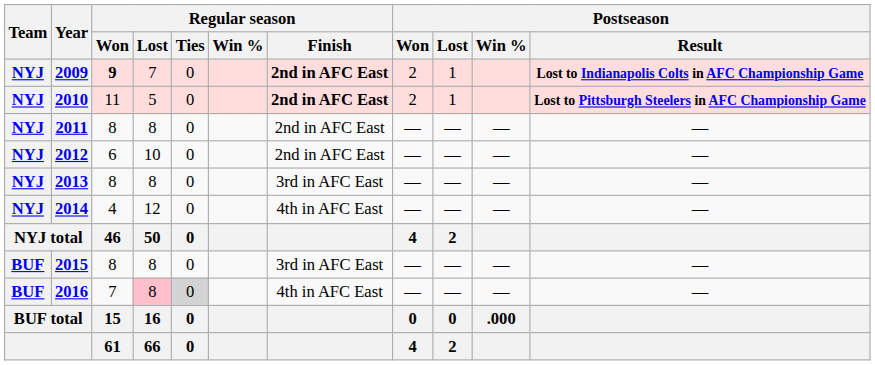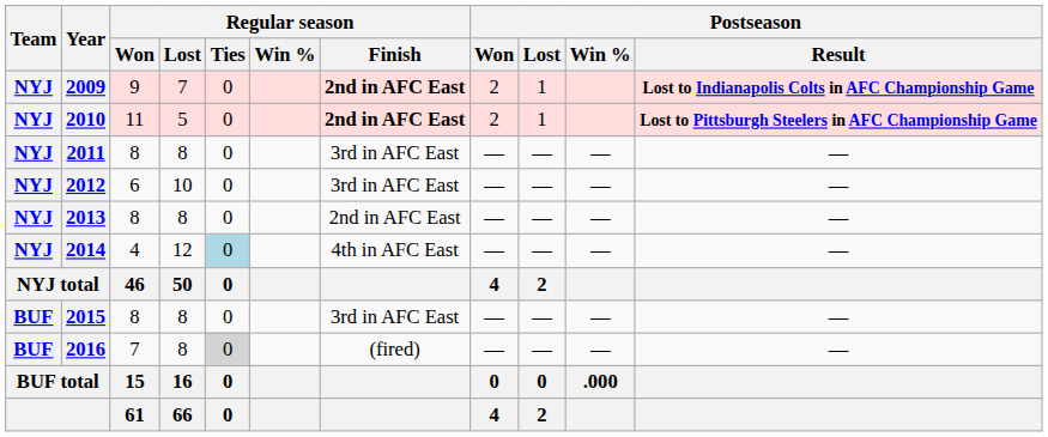 <table class="wikitable" style="font-size: 95%; text-align:center;">
 <tr>
 <th rowspan="2">Team</th>
 <th rowspan="2">Year</th>
 <th colspan="5">Regular season</th>
 <th colspan="4">Postseason</th>
 </tr>
 <tr>
 <th>Won</th>
 <th>Lost</th>
 <th>Ties</th>
 <th>Win %</th>
 <th>Finish</th>
 <th>Won</th>
 <th>Lost</th>
 <th>Win %</th>
 <th>Result</th>
 </tr>
 <tr style="background:#fdd;">
 <th><a href='#'>NYJ</a></th>
 <th><a href='#'>2009</a></th>
-<td><strong>9</strong></td>
+<td>9</td>
 <td>7</td>
 <td>0</td>
 <td></td>
 <td><strong>2nd in AFC East</strong></td>
 <td>2</td>
 <td>1</td>
 <td></td>
 <td><small><strong>Lost to <a href='#'>Indianapolis Colts</a> in <a href='#'>AFC Championship Game</a></strong></small></td>
 </tr>
 <tr style="background:#fdd;">
 <th><a href='#'>NYJ</a></th>
 <th><a href='#'>2010</a></th>
 <td>11</td>
 <td>5</td>
 <td>0</td>
 <td></td>
 <td><strong>2nd in AFC East</strong></td>
 <td>2</td>
 <td>1</td>
 <td></td>
 <td><small><strong>Lost to <a href='#'>Pittsburgh Steelers</a> in <a href='#'>AFC Championship Game</a></strong></small></td>
 </tr>
 <tr>
 <th><a href='#'>NYJ</a></th>
 <th><a href='#'>2011</a></th>
 <td>8</td>
 <td>8</td>
 <td>0</td>
 <td></td>
-<td>2nd in AFC East</td>
+<td>3rd in AFC East</td>
 <td>—</td>
 <td>—</td>
 <td>—</td>
 <td>—</td>
 </tr>
 <tr>
 <th><a href='#'>NYJ</a></th>
 <th><a href='#'>2012</a></th>
 <td>6</td>
 <td>10</td>
 <td>0</td>
 <td></td>
-<td>2nd in AFC East</td>
+<td>3rd in AFC East</td>
 <td>—</td>
 <td>—</td>
 <td>—</td>
 <td>—</td>
 </tr>
 <tr>
 <th><a href='#'>NYJ</a></th>
 <th><a href='#'>2013</a></th>
 <td>8</td>
 <td>8</td>
 <td>0</td>
 <td></td>
-<td>3rd in AFC East</td>
+<td>2nd in AFC East</td>
 <td>—</td>
 <td>—</td>
 <td>—</td>
 <td>—</td>
 </tr>
 <tr>
 <th><a href='#'>NYJ</a></th>
 <th><a href='#'>2014</a></th>
 <td>4</td>
 <td>12</td>
-<td>0</td>
+<td style="background: lightblue;">0</td>
 <td></td>
 <td>4th in AFC East</td>
 <td>—</td>
 <td>—</td>
 <td>—</td>
 <td>—</td>
 </tr>
 <tr>
 <th colspan="2">NYJ total</th>
 <th>46</th>
 <th>50</th>
 <th>0</th>
 <th></th>
 <th></th>
 <th>4</th>
 <th>2</th>
 <th></th>
 <th></th>
 </tr>
 <tr>
 <th><a href='#'>BUF</a></th>
 <th><a href='#'>2015</a></th>
 <td>8</td>
 <td>8</td>
 <td>0</td>
 <td></td>
 <td>3rd in AFC East</td>
 <td>—</td>
 <td>—</td>
 <td>—</td>
 <td>—</td>
 </tr>
 <tr>
 <th><a href='#'>BUF</a></th>
 <th><a href='#'>2016</a></th>
 <td>7</td>
-<td style="background: pink;">8</td>
+<td>8</td>
 <td style="background: lightgrey;">0</td>
 <td></td>
-<td>4th in AFC East</td>
+<td>(fired)</td>
 <td>—</td>
 <td>—</td>
 <td>—</td>
 <td>—</td>
 </tr>
 <tr>
 <th colspan="2">BUF total</th>
 <th>15</th>
 <th>16</th>
 <th>0</th>
 <th></th>
 <th></th>
 <th>0</th>
 <th>0</th>
 <th>.000</th>
 <th></th>
 </tr>
 <tr>
 <th colspan="2"></th>
 <th>61</th>
 <th>66</th>
 <th>0</th>
 <th></th>
 <th></th>
 <th>4</th>
 <th>2</th>
 <th></th>
 <th></th>
 </tr>
 </table>
